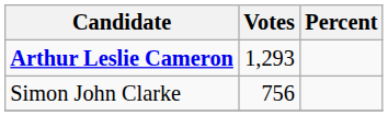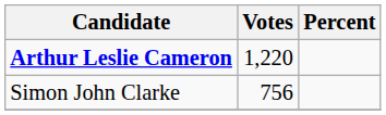 <table class="wikitable">
 <tr>
 <th>Candidate</th>
 <th>Votes</th>
 <th>Percent</th>
 </tr>
 <tr>
 <td style="font-weight:bold;"><a href='#'>Arthur Leslie Cameron</a></td>
-<td style="text-align:right;">1,293</td>
+<td style="text-align:right;">1,220</td>
 <td style="text-align:right;"></td>
 </tr>
 <tr>
 <td>Simon John Clarke</td>
 <td style="text-align:right;">756</td>
 <td style="text-align:right;"></td>
 </tr>
 <tr>
 </tr>
 </table>
